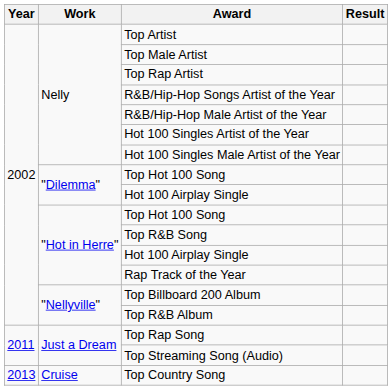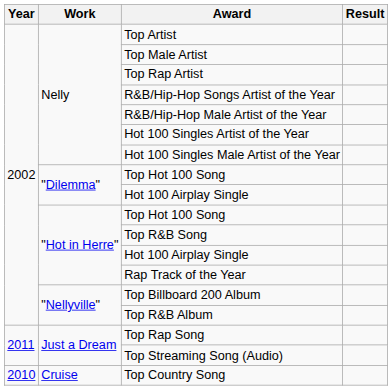 <table class="wikitable">
 <tr>
 <th>Year</th>
 <th>Work</th>
 <th>Award</th>
 <th>Result</th>
 </tr>
 <tr>
 <td rowspan="15">2002</td>
 <td rowspan="7">Nelly</td>
 <td>Top Artist</td>
 <td></td>
 </tr>
 <tr>
 <td>Top Male Artist</td>
 <td></td>
 </tr>
 <tr>
 <td>Top Rap Artist</td>
 <td></td>
 </tr>
 <tr>
 <td>R&B/Hip-Hop Songs Artist of the Year</td>
 <td></td>
 </tr>
 <tr>
 <td>R&B/Hip-Hop Male Artist of the Year</td>
 <td></td>
 </tr>
 <tr>
 <td>Hot 100 Singles Artist of the Year</td>
 <td></td>
 </tr>
 <tr>
 <td>Hot 100 Singles Male Artist of the Year</td>
 <td></td>
 </tr>
 <tr>
 <td rowspan="2">"<a href='#'>Dilemma</a>"</td>
 <td>Top Hot 100 Song</td>
 <td></td>
 </tr>
 <tr>
 <td>Hot 100 Airplay Single</td>
 <td></td>
 </tr>
 <tr>
 <td rowspan="4">"<a href='#'>Hot in Herre</a>"</td>
 <td>Top Hot 100 Song</td>
 <td></td>
 </tr>
 <tr>
 <td>Top R&B Song</td>
 <td></td>
 </tr>
 <tr>
 <td>Hot 100 Airplay Single</td>
 <td></td>
 </tr>
 <tr>
 <td>Rap Track of the Year</td>
 <td></td>
 </tr>
 <tr>
 <td rowspan="2">"<a href='#'>Nellyville</a>"</td>
 <td>Top Billboard 200 Album</td>
 <td></td>
 </tr>
 <tr>
 <td>Top R&B Album</td>
 <td></td>
 </tr>
 <tr>
 <td rowspan="2"><a href='#'>2011</a></td>
 <td rowspan="2"><a href='#'>Just a Dream</a></td>
 <td>Top Rap Song</td>
 <td></td>
 </tr>
 <tr>
 <td>Top Streaming Song (Audio)</td>
 <td></td>
 </tr>
 <tr>
-<td><a href='#'>2013</a></td>
+<td><a href='#'>2010</a></td>
 <td><a href='#'>Cruise</a></td>
 <td>Top Country Song</td>
 <td></td>
 </tr>
 </table>
